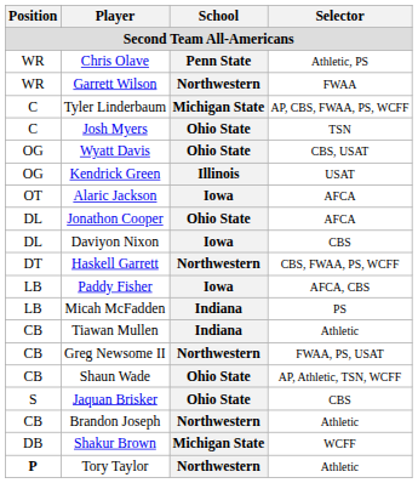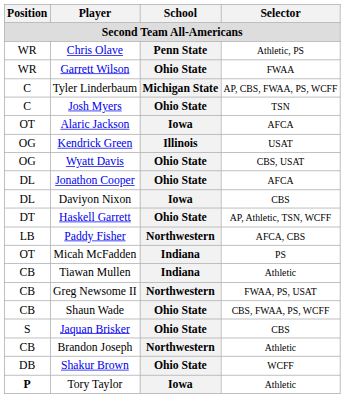 <table class="wikitable">
 <tr>
 <th>Position</th>
 <th>Player</th>
 <th>School</th>
 <th>Selector</th>
 </tr>
 <tr>
 <td colspan="4" style="text-align:center; background:#ddd;"><strong>Second Team All-Americans</strong></td>
 </tr>
 <tr style="text-align:center;">
 <td style="background:white">WR</td>
 <td style="background:white"><a href='#'>Chris Olave</a></td>
 <th style=>Penn State</th>
 <td style="background:white"><small>Athletic, PS</small></td>
 </tr>
 <tr style="text-align:center;">
 <td style="background:white">WR</td>
 <td style="background:white"><a href='#'>Garrett Wilson</a></td>
-<th style=>Northwestern</th>
+<th style=>Ohio State</th>
 <td style="background:white"><small>FWAA</small></td>
 </tr>
 <tr style="text-align:center;">
 <td style="background:white">C</td>
 <td style="background:white">Tyler Linderbaum</td>
 <th style=>Michigan State</th>
 <td style="background:white"><small>AP, CBS, FWAA, PS, WCFF</small></td>
 </tr>
 <tr style="text-align:center;">
 <td style="background:white">C</td>
 <td style="background:white"><a href='#'>Josh Myers</a></td>
 <th style=>Ohio State</th>
 <td style="background:white"><small>TSN</small></td>
 </tr>
 <tr style="text-align:center;">
-<td style="background:white">OG</td>
-<td style="background:white"><a href='#'>Wyatt Davis</a></td>
-<th style=>Ohio State</th>
-<td style="background:white"><small>CBS, USAT</small></td>
+<td style="background:white">OT</td>
+<td style="background:white"><a href='#'>Alaric Jackson</a></td>
+<th style=>Iowa</th>
+<td style="background:white"><small>AFCA</small></td>
 </tr>
 <tr style="text-align:center;">
 <td style="background:white">OG</td>
 <td style="background:white"><a href='#'>Kendrick Green</a></td>
 <th style=>Illinois</th>
 <td style="background:white"><small>USAT</small></td>
 </tr>
 <tr style="text-align:center;">
-<td style="background:white">OT</td>
-<td style="background:white"><a href='#'>Alaric Jackson</a></td>
-<th style=>Iowa</th>
-<td style="background:white"><small>AFCA</small></td>
+<td style="background:white">OG</td>
+<td style="background:white"><a href='#'>Wyatt Davis</a></td>
+<th style=>Ohio State</th>
+<td style="background:white"><small>CBS, USAT</small></td>
 </tr>
 <tr style="text-align:center;">
 <td style="background:white">DL</td>
 <td style="background:white"><a href='#'>Jonathon Cooper</a></td>
 <th style=>Ohio State</th>
 <td style="background:white"><small>AFCA</small></td>
 </tr>
 <tr style="text-align:center;">
 <td style="background:white">DL</td>
 <td style="background:white">Daviyon Nixon</td>
 <th style=>Iowa</th>
 <td style="background:white"><small>CBS</small></td>
 </tr>
 <tr style="text-align:center;">
 <td style="background:white">DT</td>
 <td style="background:white"><a href='#'>Haskell Garrett</a></td>
-<th style=>Northwestern</th>
-<td style="background:white"><small>CBS, FWAA, PS, WCFF</small></td>
+<th style=>Ohio State</th>
+<td style="background:white"><small>AP, Athletic, TSN, WCFF</small></td>
 </tr>
 <tr style="text-align:center;">
 <td style="background:white">LB</td>
 <td style="background:white"><a href='#'>Paddy Fisher</a></td>
-<th style=>Iowa</th>
+<th style=>Northwestern</th>
 <td style="background:white"><small>AFCA, CBS</small></td>
 </tr>
 <tr style="text-align:center;">
-<td style="background:white">LB</td>
+<td style="background:white">OT</td>
 <td style="background:white">Micah McFadden</td>
 <th style=>Indiana</th>
 <td style="background:white"><small>PS</small></td>
 </tr>
 <tr style="text-align:center;">
 <td style="background:white">CB</td>
 <td style="background:white">Tiawan Mullen</td>
 <th style=>Indiana</th>
 <td style="background:white"><small>Athletic</small></td>
 </tr>
 <tr style="text-align:center;">
 <td style="background:white">CB</td>
 <td style="background:white">Greg Newsome II</td>
 <th style=>Northwestern</th>
 <td style="background:white"><small>FWAA, PS, USAT</small></td>
 </tr>
 <tr style="text-align:center;">
 <td style="background:white">CB</td>
 <td style="background:white">Shaun Wade</td>
 <th style=>Ohio State</th>
-<td style="background:white"><small>AP, Athletic, TSN, WCFF</small></td>
+<td style="background:white"><small>CBS, FWAA, PS, WCFF</small></td>
 </tr>
 <tr style="text-align:center;">
 <td style="background:white">S</td>
 <td style="background:white"><a href='#'>Jaquan Brisker</a></td>
 <th style=>Ohio State</th>
 <td style="background:white"><small>CBS</small></td>
 </tr>
 <tr style="text-align:center;">
 <td style="background:white">CB</td>
 <td style="background:white">Brandon Joseph</td>
 <th style=>Northwestern</th>
 <td style="background:white"><small>Athletic</small></td>
 </tr>
 <tr style="text-align:center;">
 <td style="background:white">DB</td>
 <td style="background:white"><a href='#'>Shakur Brown</a></td>
-<th style=>Michigan State</th>
+<th style=>Ohio State</th>
 <td style="background:white"><small>WCFF</small></td>
 </tr>
 <tr style="text-align:center;">
 <td style="background:white"><strong>P</strong></td>
 <td style="background:white">Tory Taylor</td>
-<th style=>Northwestern</th>
+<th style=>Iowa</th>
 <td style="background:white"><small>Athletic</small></td>
 </tr>
 </table>
